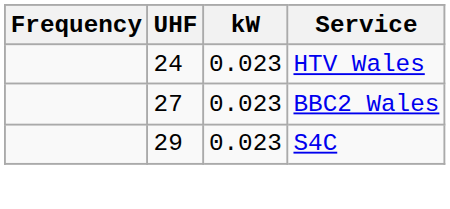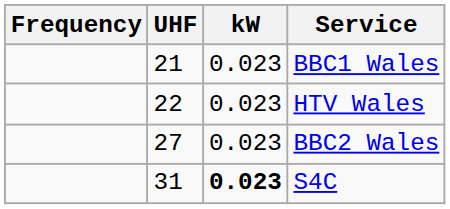 <table class="wikitable sortable">
 <tr>
 <th>Frequency</th>
 <th>UHF</th>
 <th>kW</th>
 <th>Service</th>
 </tr>
 <tr>
 <td></td>
-<td>24</td>
+<td>21</td>
+<td>0.023</td>
+<td><a href='#'>BBC1 Wales</a></td>
+</tr>
+<tr>
+<td></td>
+<td>22</td>
 <td>0.023</td>
 <td><a href='#'>HTV Wales</a></td>
 </tr>
 <tr>
 <td></td>
 <td>27</td>
 <td>0.023</td>
 <td><a href='#'>BBC2 Wales</a></td>
 </tr>
 <tr>
 <td></td>
-<td>29</td>
-<td>0.023</td>
+<td>31</td>
+<td><strong>0.023</strong></td>
 <td><a href='#'>S4C</a></td>
 </tr>
 </table>
